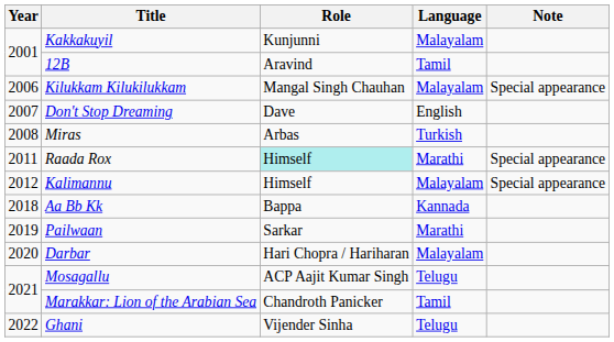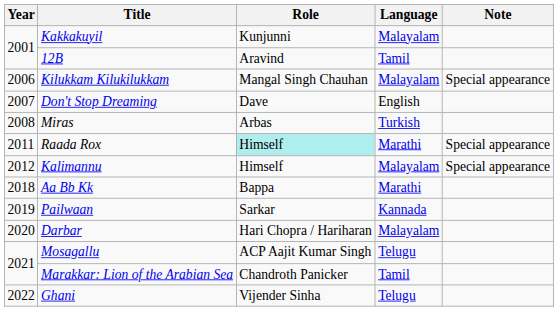 <table class="wikitable sortable">
 <tr>
 <th scope="col">Year</th>
 <th scope="col">Title</th>
 <th scope="col">Role</th>
 <th scope="col">Language</th>
 <th class="unsortable" scope="col">Note</th>
 </tr>
 <tr>
 <td rowspan="2">2001</td>
 <td><em><a href='#'>Kakkakuyil</a></em></td>
 <td>Kunjunni</td>
 <td><a href='#'>Malayalam</a></td>
 <td></td>
 </tr>
 <tr>
 <td><em><a href='#'>12B</a></em></td>
 <td>Aravind</td>
 <td><a href='#'>Tamil</a></td>
 <td></td>
 </tr>
 <tr>
 <td>2006</td>
 <td><em><a href='#'>Kilukkam Kilukilukkam</a></em></td>
 <td>Mangal Singh Chauhan</td>
 <td><a href='#'>Malayalam</a></td>
 <td>Special appearance</td>
 </tr>
 <tr>
 <td>2007</td>
 <td><em><a href='#'>Don't Stop Dreaming</a></em></td>
 <td>Dave</td>
 <td>English</td>
 <td></td>
 </tr>
 <tr>
 <td>2008</td>
 <td><em>Miras</em></td>
 <td>Arbas</td>
 <td><a href='#'>Turkish</a></td>
 <td></td>
 </tr>
 <tr>
 <td>2011</td>
 <td><em>Raada Rox</em></td>
 <td style="background: paleturquoise;">Himself</td>
 <td><a href='#'>Marathi</a></td>
 <td>Special appearance</td>
 </tr>
 <tr>
 <td>2012</td>
 <td><em><a href='#'>Kalimannu</a></em></td>
 <td>Himself</td>
 <td><a href='#'>Malayalam</a></td>
 <td>Special appearance</td>
 </tr>
 <tr>
 <td>2018</td>
 <td><em><a href='#'>Aa Bb Kk</a></em></td>
 <td>Bappa</td>
-<td><a href='#'>Kannada</a></td>
+<td><a href='#'>Marathi</a></td>
 <td></td>
 </tr>
 <tr>
 <td>2019</td>
 <td><em><a href='#'>Pailwaan</a></em></td>
 <td>Sarkar</td>
-<td><a href='#'>Marathi</a></td>
+<td><a href='#'>Kannada</a></td>
 <td></td>
 </tr>
 <tr>
 <td>2020</td>
 <td><em><a href='#'>Darbar</a></em></td>
 <td>Hari Chopra / Hariharan</td>
 <td><a href='#'>Malayalam</a></td>
 <td></td>
 </tr>
 <tr>
 <td rowspan="2">2021</td>
 <td><em><a href='#'>Mosagallu</a></em></td>
 <td>ACP Aajit Kumar Singh</td>
 <td><a href='#'>Telugu</a></td>
 <td></td>
 </tr>
 <tr>
 <td><em><a href='#'>Marakkar: Lion of the Arabian Sea</a></em></td>
 <td>Chandroth Panicker</td>
 <td><a href='#'>Tamil</a></td>
 <td></td>
 </tr>
 <tr>
 <td>2022</td>
 <td><em><a href='#'>Ghani</a></em></td>
 <td>Vijender Sinha</td>
 <td><a href='#'>Telugu</a></td>
 <td></td>
 </tr>
 </table>
